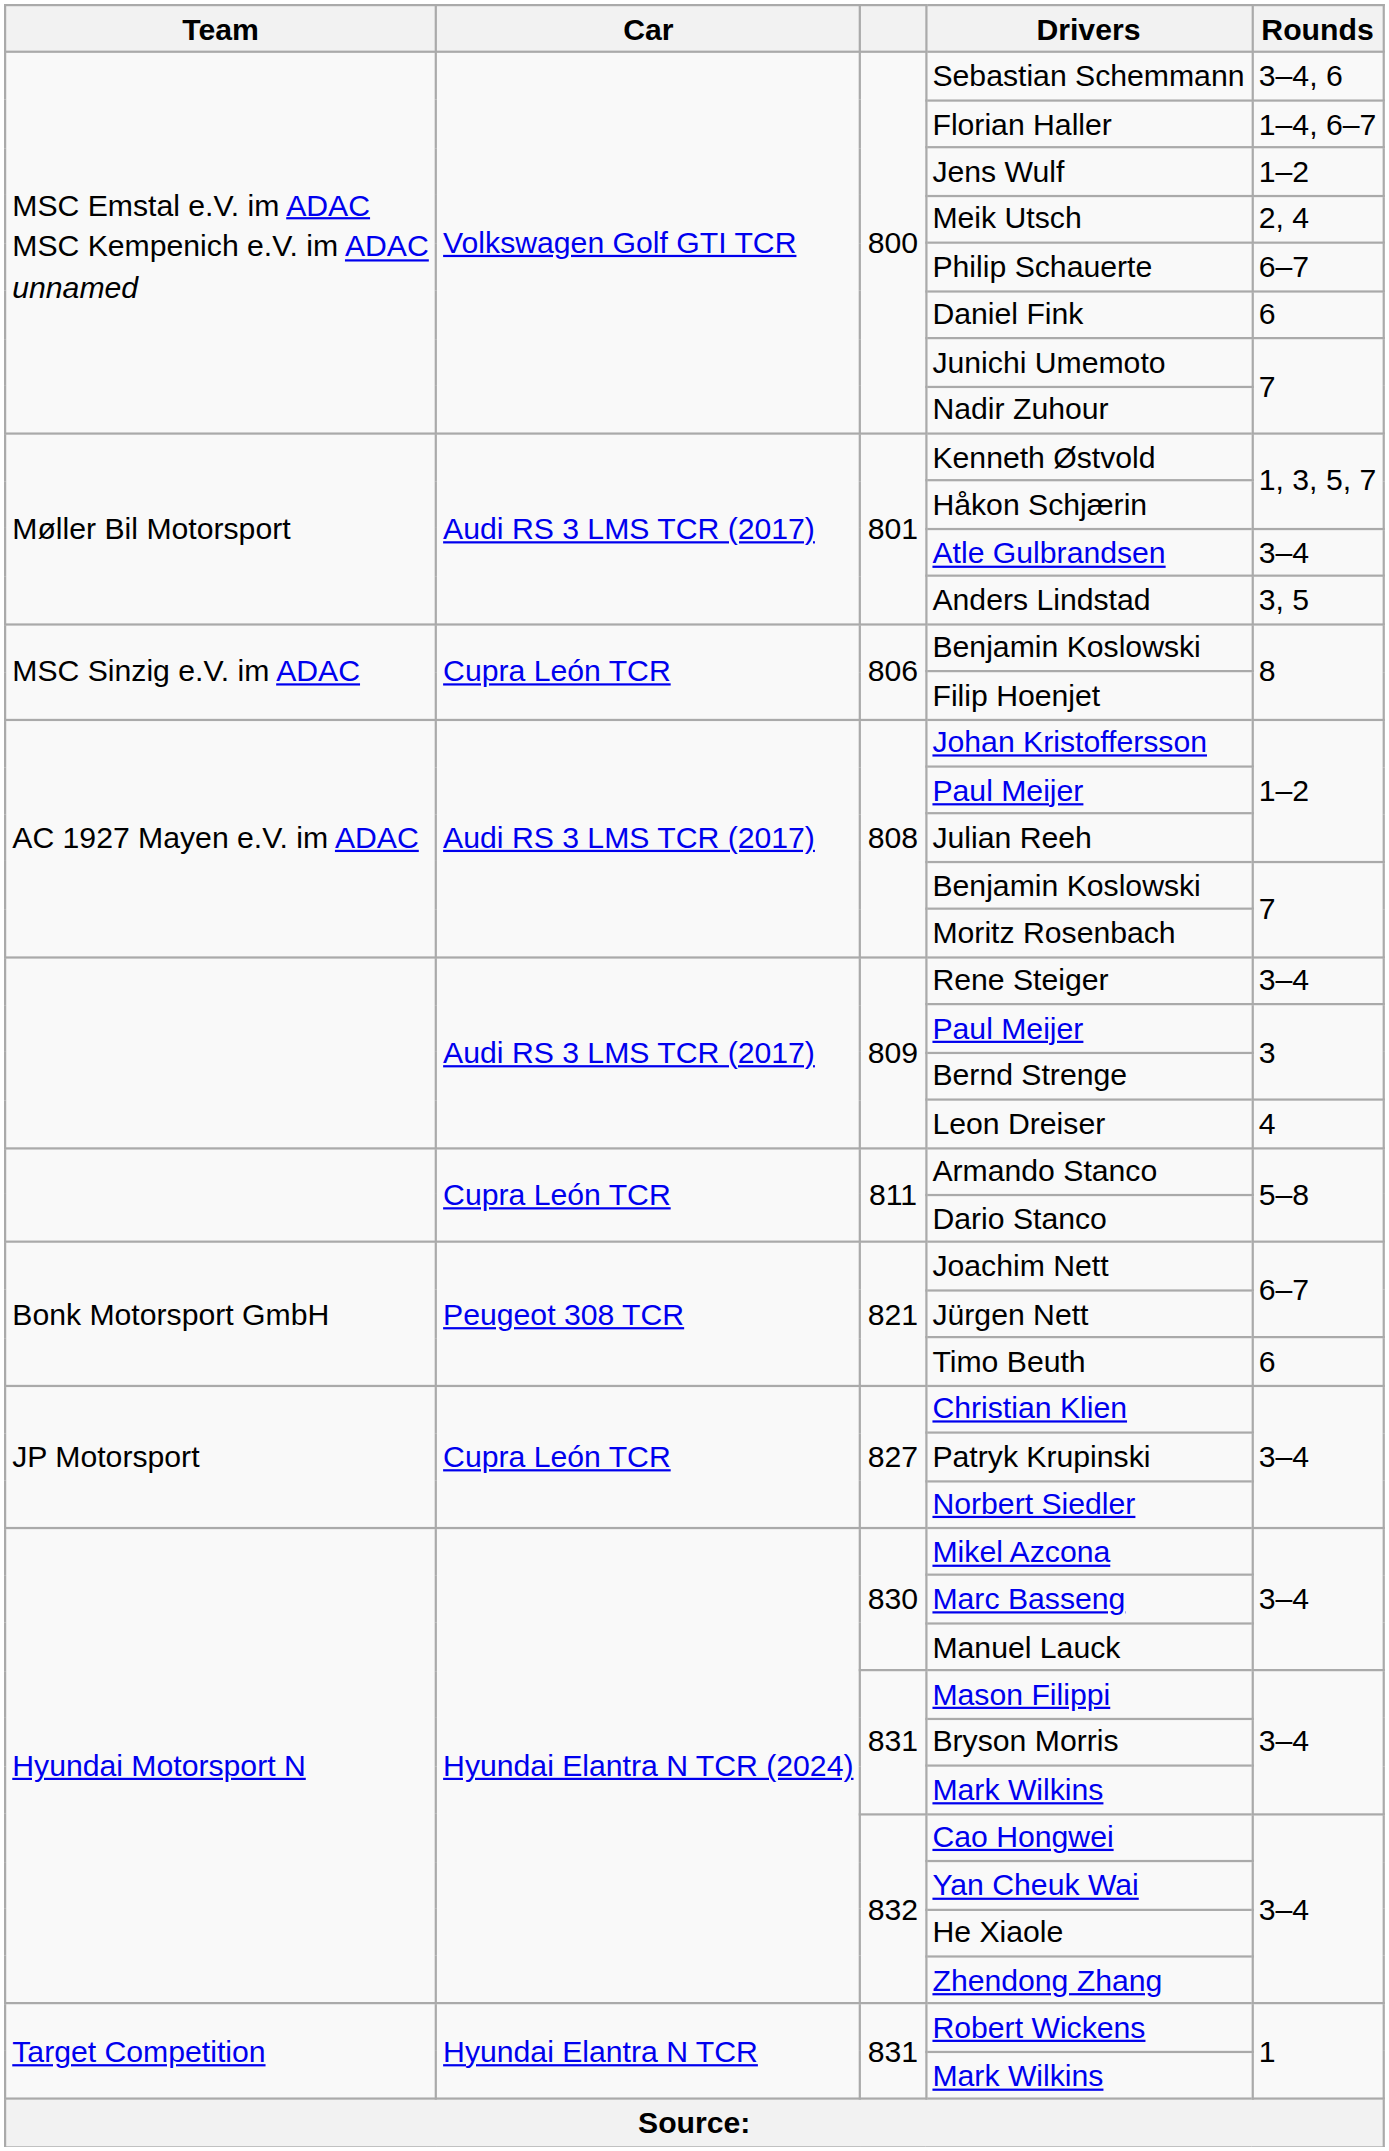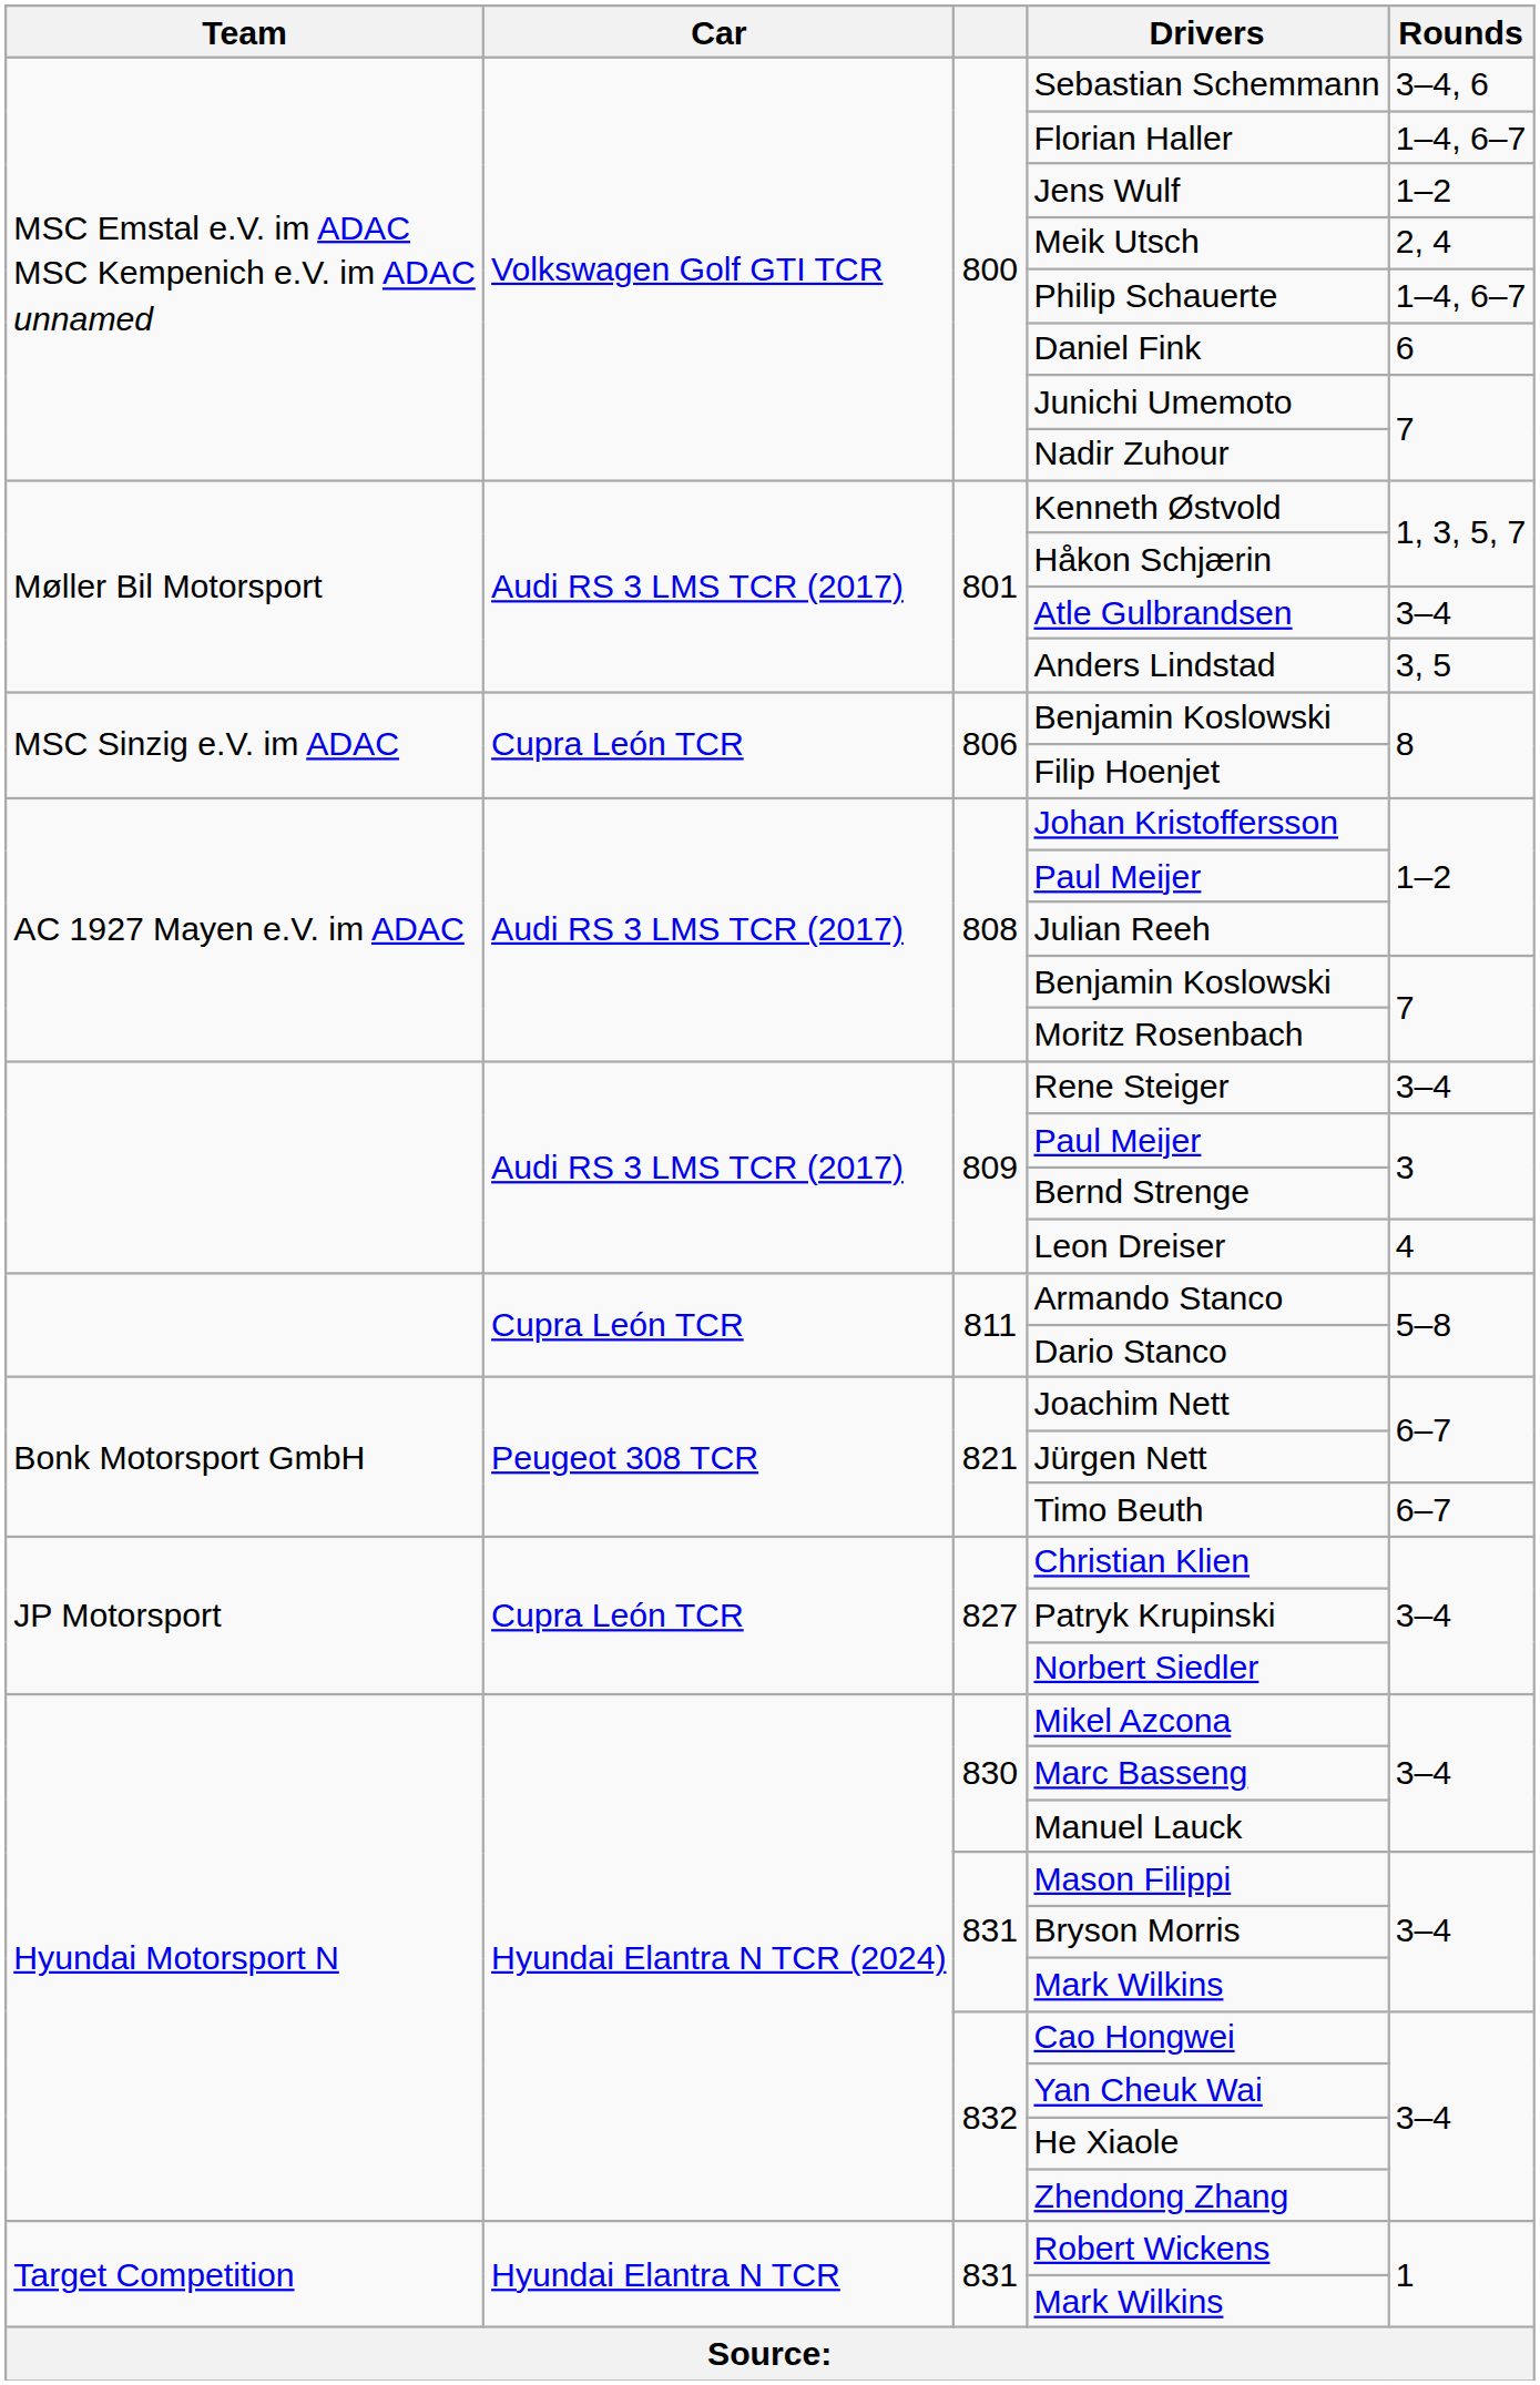 <table class="wikitable" style="font-size: 85%;">
 <tr>
 <th>Team</th>
 <th>Car</th>
 <th></th>
 <th>Drivers</th>
 <th>Rounds</th>
 </tr>
 <tr>
 <td rowspan="8"> MSC Emstal e.V. im <a href='#'>ADAC</a> <sup></sup><br> MSC Kempenich e.V. im <a href='#'>ADAC</a> <sup></sup><br><em>unnamed</em> <sup></sup></td>
 <td rowspan="8"><a href='#'>Volkswagen Golf GTI TCR</a></td>
 <td rowspan="8" align="center">800</td>
 <td> Sebastian Schemmann</td>
 <td rowspan="1">3–4, 6</td>
 </tr>
 <tr>
 <td> Florian Haller</td>
 <td rowspan="1">1–4, 6–7</td>
 </tr>
 <tr>
 <td> Jens Wulf</td>
 <td rowspan="1">1–2</td>
 </tr>
 <tr>
 <td> Meik Utsch</td>
 <td rowspan="1">2, 4</td>
 </tr>
 <tr>
 <td> Philip Schauerte</td>
-<td rowspan="1">6–7</td>
+<td rowspan="1">1–4, 6–7</td>
 </tr>
 <tr>
 <td> Daniel Fink</td>
 <td rowspan="1">6</td>
 </tr>
 <tr>
 <td> Junichi Umemoto</td>
 <td rowspan="2">7</td>
 </tr>
 <tr>
 <td> Nadir Zuhour</td>
 </tr>
 <tr>
 <td rowspan="4"> Møller Bil Motorsport</td>
 <td rowspan="4"><a href='#'>Audi RS 3 LMS TCR (2017)</a></td>
 <td rowspan="4" align="center">801</td>
 <td> Kenneth Østvold</td>
 <td rowspan="2">1, 3, 5, 7</td>
 </tr>
 <tr>
 <td> Håkon Schjærin</td>
 </tr>
 <tr>
 <td> <a href='#'>Atle Gulbrandsen</a></td>
 <td rowspan="1">3–4</td>
 </tr>
 <tr>
 <td> Anders Lindstad</td>
 <td rowspan="1">3, 5</td>
 </tr>
 <tr>
 <td rowspan="2"> MSC Sinzig e.V. im <a href='#'>ADAC</a></td>
 <td rowspan="2"><a href='#'>Cupra León TCR</a></td>
 <td rowspan="2" align="center">806</td>
 <td> Benjamin Koslowski</td>
 <td rowspan="2">8</td>
 </tr>
 <tr>
 <td> Filip Hoenjet</td>
 </tr>
 <tr>
 <td rowspan="5"> AC 1927 Mayen e.V. im <a href='#'>ADAC</a></td>
 <td rowspan="5"><a href='#'>Audi RS 3 LMS TCR (2017)</a></td>
 <td rowspan="5" align="center">808</td>
 <td> <a href='#'>Johan Kristoffersson</a></td>
 <td rowspan="3">1–2</td>
 </tr>
 <tr>
 <td> <a href='#'>Paul Meijer</a></td>
 </tr>
 <tr>
 <td> Julian Reeh</td>
 </tr>
 <tr>
 <td> Benjamin Koslowski</td>
 <td rowspan="2">7</td>
 </tr>
 <tr>
 <td> Moritz Rosenbach</td>
 </tr>
 <tr>
 <td rowspan="4"></td>
 <td rowspan="4"><a href='#'>Audi RS 3 LMS TCR (2017)</a></td>
 <td rowspan="4" align="center">809</td>
 <td> Rene Steiger</td>
 <td rowspan="1">3–4</td>
 </tr>
 <tr>
 <td> <a href='#'>Paul Meijer</a></td>
 <td rowspan="2">3</td>
 </tr>
 <tr>
 <td> Bernd Strenge</td>
 </tr>
 <tr>
 <td> Leon Dreiser</td>
 <td rowspan="1">4</td>
 </tr>
 <tr>
 <td rowspan="2"></td>
 <td rowspan="2"><a href='#'>Cupra León TCR</a></td>
 <td rowspan="2" align="center">811</td>
 <td> Armando Stanco</td>
 <td rowspan="2">5–8</td>
 </tr>
 <tr>
 <td> Dario Stanco</td>
 </tr>
 <tr>
 <td rowspan="3"> Bonk Motorsport GmbH</td>
 <td rowspan="3"><a href='#'>Peugeot 308 TCR</a></td>
 <td rowspan="3" align="center">821</td>
 <td> Joachim Nett</td>
 <td rowspan="2">6–7</td>
 </tr>
 <tr>
 <td> Jürgen Nett</td>
 </tr>
 <tr>
 <td> Timo Beuth</td>
-<td rowspan="1">6</td>
+<td rowspan="1">6–7</td>
 </tr>
 <tr>
 <td rowspan="3"> JP Motorsport</td>
 <td rowspan="3"><a href='#'>Cupra León TCR</a></td>
 <td rowspan="3" align="center">827</td>
 <td> <a href='#'>Christian Klien</a></td>
 <td rowspan="3">3–4</td>
 </tr>
 <tr>
 <td> Patryk Krupinski</td>
 </tr>
 <tr>
 <td> <a href='#'>Norbert Siedler</a></td>
 </tr>
 <tr>
 <td rowspan="10"> <a href='#'>Hyundai Motorsport N</a></td>
 <td rowspan="10"><a href='#'>Hyundai Elantra N TCR (2024)</a></td>
 <td rowspan="3" align="center">830</td>
 <td> <a href='#'>Mikel Azcona</a></td>
 <td rowspan="3">3–4</td>
 </tr>
 <tr>
 <td> <a href='#'>Marc Basseng</a></td>
 </tr>
 <tr>
 <td> Manuel Lauck</td>
 </tr>
 <tr>
 <td rowspan="3" align="center">831</td>
 <td> <a href='#'>Mason Filippi</a></td>
 <td rowspan="3">3–4</td>
 </tr>
 <tr>
 <td> Bryson Morris</td>
 </tr>
 <tr>
 <td> <a href='#'>Mark Wilkins</a></td>
 </tr>
 <tr>
 <td rowspan="4" align="center">832</td>
 <td> <a href='#'>Cao Hongwei</a></td>
 <td rowspan="4">3–4</td>
 </tr>
 <tr>
 <td> <a href='#'>Yan Cheuk Wai</a></td>
 </tr>
 <tr>
 <td> He Xiaole</td>
 </tr>
 <tr>
 <td> <a href='#'>Zhendong Zhang</a></td>
 </tr>
 <tr>
 <td rowspan="2"> <a href='#'>Target Competition</a></td>
 <td rowspan="2"><a href='#'>Hyundai Elantra N TCR</a></td>
 <td rowspan="2" align="center">831</td>
 <td> <a href='#'>Robert Wickens</a></td>
 <td rowspan="2">1</td>
 </tr>
 <tr>
 <td> <a href='#'>Mark Wilkins</a></td>
 </tr>
 <tr>
 <th colspan="5">Source:</th>
 </tr>
 </table>
